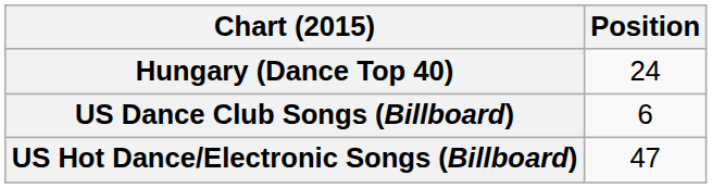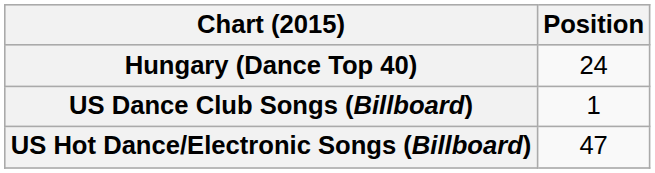 <table class="wikitable sortable plainrowheaders" style="text-align:center">
 <tr>
 <th scope="col">Chart (2015)</th>
 <th scope="col">Position</th>
 </tr>
 <tr>
 <th scope="row">Hungary (Dance Top 40)</th>
 <td>24</td>
 </tr>
 <tr>
 <th scope="row">US Dance Club Songs (<em>Billboard</em>)</th>
-<td>6</td>
+<td>1</td>
 </tr>
 <tr>
 <th scope="row">US Hot Dance/Electronic Songs (<em>Billboard</em>)</th>
 <td>47</td>
 </tr>
 </table>
